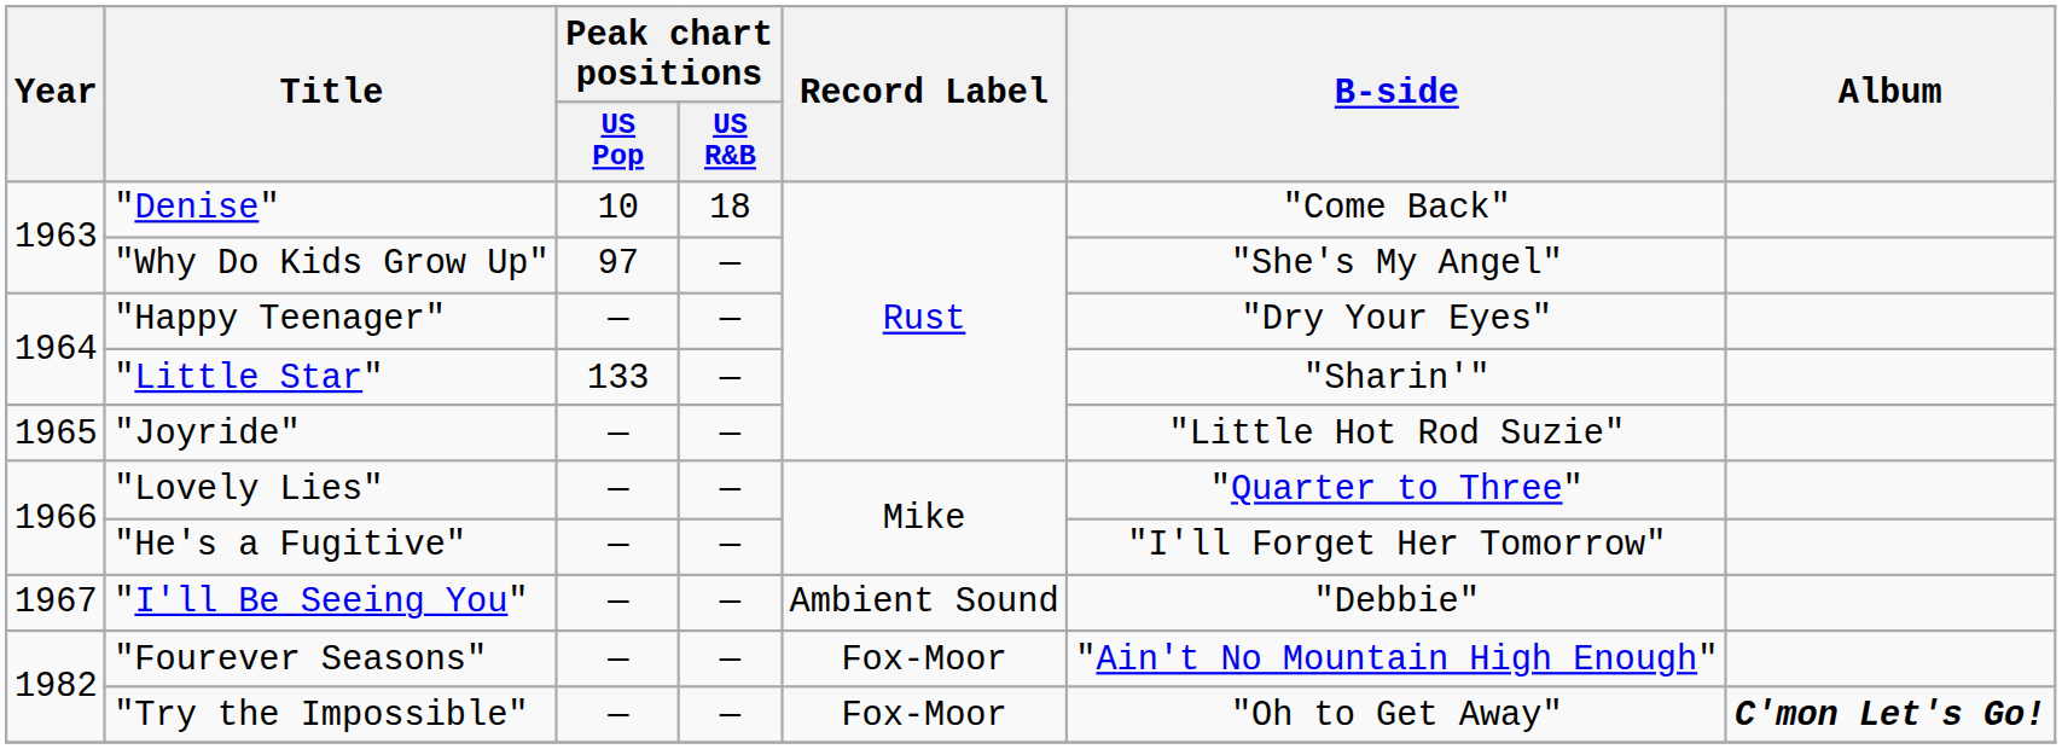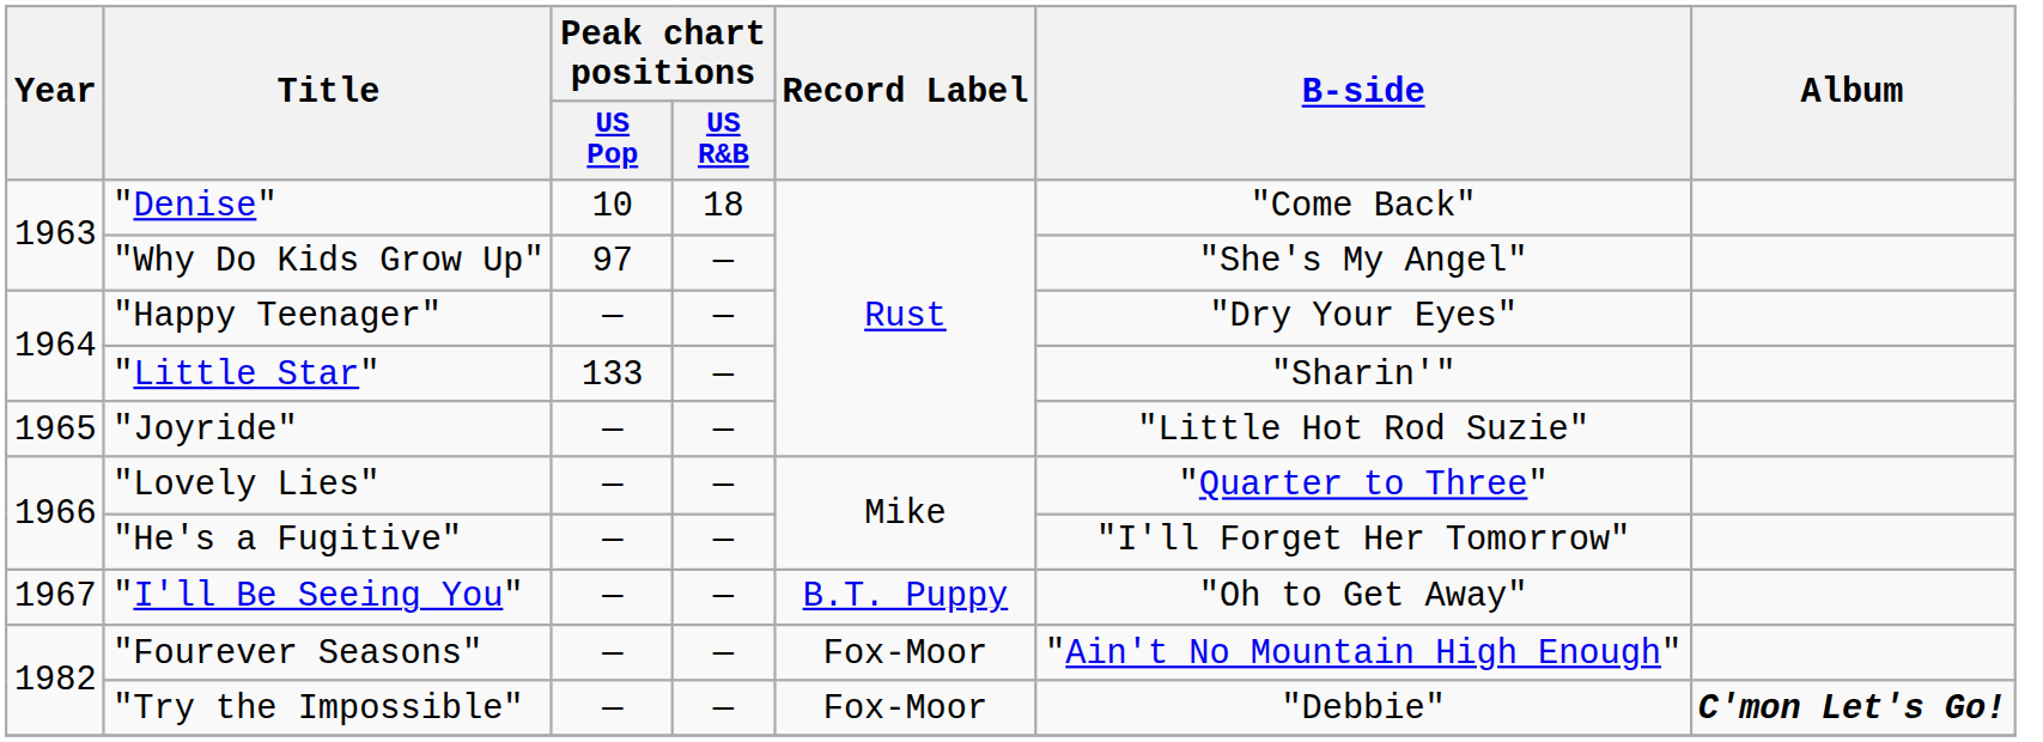 <table class="wikitable" style=text-align:center;>
 <tr>
 <th rowspan="2">Year</th>
 <th rowspan="2">Title</th>
 <th colspan="2">Peak chart<br>positions</th>
 <th rowspan="2">Record Label</th>
 <th rowspan="2"><a href='#'>B-side</a></th>
 <th rowspan="2">Album</th>
 </tr>
 <tr style="font-size:smaller;">
 <th align=centre><a href='#'>US<br>Pop</a></th>
 <th align=centre><a href='#'>US<br>R&B</a></th>
 </tr>
 <tr>
 <td rowspan="2">1963</td>
 <td align=left>"<a href='#'>Denise</a>"</td>
 <td>10</td>
 <td>18</td>
 <td rowspan="5"><a href='#'>Rust</a></td>
 <td rowspan="1">"Come Back"</td>
 <td rowspan="1"></td>
 </tr>
 <tr>
 <td align=left>"Why Do Kids Grow Up"</td>
 <td>97</td>
 <td>—</td>
 <td rowspan="1">"She's My Angel"</td>
 <td rowspan="1"></td>
 </tr>
 <tr>
 <td rowspan="2">1964</td>
 <td align=left>"Happy Teenager"</td>
 <td>—</td>
 <td>—</td>
 <td rowspan="1">"Dry Your Eyes"</td>
 <td rowspan="1"></td>
 </tr>
 <tr>
 <td align=left>"<a href='#'>Little Star</a>"</td>
 <td>133</td>
 <td>—</td>
 <td rowspan="1">"Sharin'"</td>
 <td rowspan="1"></td>
 </tr>
 <tr>
 <td rowspan="1">1965</td>
 <td align=left>"Joyride"</td>
 <td>—</td>
 <td>—</td>
 <td rowspan="1">"Little Hot Rod Suzie"</td>
 <td rowspan="1"></td>
 </tr>
 <tr>
 <td rowspan="2">1966</td>
 <td align=left>"Lovely Lies"</td>
 <td>—</td>
 <td>—</td>
 <td rowspan="2">Mike</td>
 <td rowspan="1">"<a href='#'>Quarter to Three</a>"</td>
 <td rowspan="1"></td>
 </tr>
 <tr>
 <td align=left>"He's a Fugitive"</td>
 <td>—</td>
 <td>—</td>
 <td rowspan="1">"I'll Forget Her Tomorrow"</td>
 <td rowspan="1"></td>
 </tr>
 <tr>
 <td rowspan="1">1967</td>
 <td align=left>"<a href='#'>I'll Be Seeing You</a>"</td>
 <td>—</td>
 <td>—</td>
-<td rowspan="1">Ambient Sound</td>
-<td rowspan="1">"Debbie"</td>
+<td rowspan="1"><a href='#'>B.T. Puppy</a></td>
+<td rowspan="1">"Oh to Get Away"</td>
 <td rowspan="1"></td>
 </tr>
 <tr>
 <td rowspan="2">1982</td>
 <td align=left>"Fourever Seasons"</td>
 <td>—</td>
 <td>—</td>
 <td rowspan="1">Fox-Moor</td>
 <td rowspan="1">"<a href='#'>Ain't No Mountain High Enough</a>"</td>
 <td rowspan="1"></td>
 </tr>
 <tr>
 <td align=left>"Try the Impossible"</td>
 <td>—</td>
 <td>—</td>
 <td rowspan="1">Fox-Moor</td>
-<td rowspan="1">"Oh to Get Away"</td>
+<td rowspan="1">"Debbie"</td>
 <td rowspan="1"><strong><em>C'mon Let's Go!</em></strong></td>
 </tr>
 <tr>
 </tr>
 </table>
